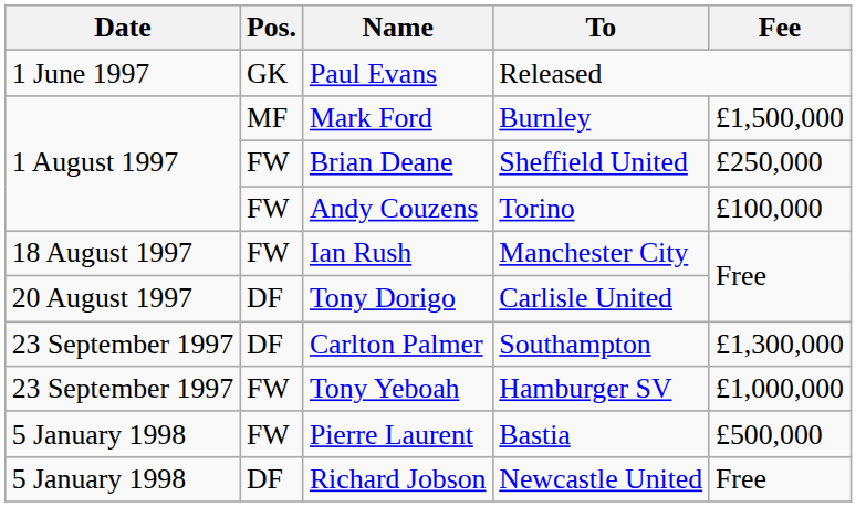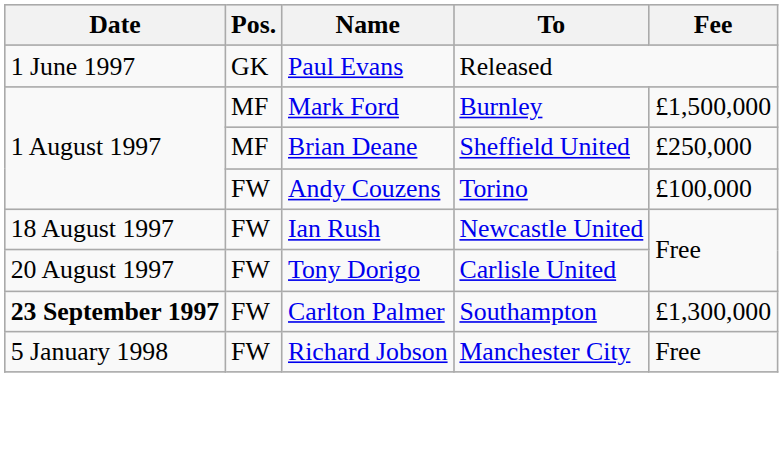 <table class="wikitable">
 <tr>
 <th>Date</th>
 <th>Pos.</th>
 <th>Name</th>
 <th>To</th>
 <th>Fee</th>
 </tr>
 <tr>
 <td>1 June 1997</td>
 <td>GK</td>
 <td> <a href='#'>Paul Evans</a></td>
 <td colspan=2>Released</td>
 </tr>
 <tr>
 <td rowspan="3">1 August 1997</td>
 <td>MF</td>
 <td> <a href='#'>Mark Ford</a></td>
 <td> <a href='#'>Burnley</a></td>
 <td>£1,500,000</td>
 </tr>
 <tr>
-<td>FW</td>
+<td>MF</td>
 <td> <a href='#'>Brian Deane</a></td>
 <td> <a href='#'>Sheffield United</a></td>
 <td>£250,000</td>
 </tr>
 <tr>
 <td>FW</td>
 <td> <a href='#'>Andy Couzens</a></td>
 <td> <a href='#'>Torino</a></td>
 <td>£100,000</td>
 </tr>
 <tr>
 <td>18 August 1997</td>
 <td>FW</td>
 <td> <a href='#'>Ian Rush</a></td>
-<td> <a href='#'>Manchester City</a></td>
+<td> <a href='#'>Newcastle United</a></td>
 <td rowspan=2>Free</td>
 </tr>
 <tr>
 <td>20 August 1997</td>
-<td>DF</td>
+<td>FW</td>
 <td> <a href='#'>Tony Dorigo</a></td>
 <td> <a href='#'>Carlisle United</a></td>
 </tr>
 <tr>
-<td>23 September 1997</td>
-<td>DF</td>
+<td><strong>23 September 1997</strong></td>
+<td>FW</td>
 <td> <a href='#'>Carlton Palmer</a></td>
 <td> <a href='#'>Southampton</a></td>
 <td>£1,300,000</td>
 </tr>
 <tr>
-<td>23 September 1997</td>
-<td>FW</td>
-<td> <a href='#'>Tony Yeboah</a></td>
-<td> <a href='#'>Hamburger SV</a></td>
-<td>£1,000,000</td>
-</tr>
-<tr>
 <td>5 January 1998</td>
 <td>FW</td>
-<td> <a href='#'>Pierre Laurent</a></td>
-<td> <a href='#'>Bastia</a></td>
-<td>£500,000</td>
-</tr>
-<tr>
-<td>5 January 1998</td>
-<td>DF</td>
 <td> <a href='#'>Richard Jobson</a></td>
-<td> <a href='#'>Newcastle United</a></td>
+<td> <a href='#'>Manchester City</a></td>
 <td>Free</td>
 </tr>
 </table>
